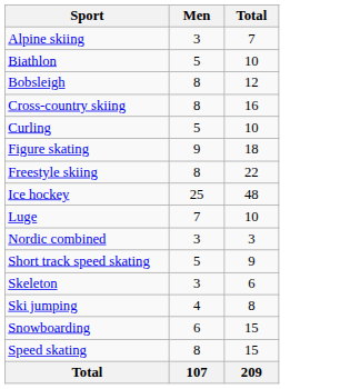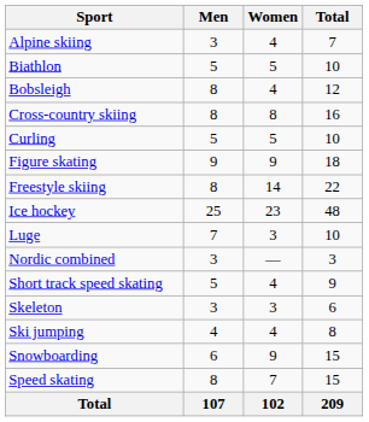 <table class="wikitable sortable" style="text-align:center;">
 <tr>
 <th width=180>Sport</th>
 <th width=55>Men</th>
+<th width=55>Women</th>
 <th width=55>Total</th>
 </tr>
 <tr>
 <td align=left><a href='#'>Alpine skiing</a></td>
 <td>3</td>
+<td>4</td>
 <td>7</td>
 </tr>
 <tr>
 <td align=left><a href='#'>Biathlon</a></td>
+<td>5</td>
 <td>5</td>
 <td>10</td>
 </tr>
 <tr>
 <td align=left><a href='#'>Bobsleigh</a></td>
 <td>8</td>
+<td>4</td>
 <td>12</td>
 </tr>
 <tr>
 <td align=left><a href='#'>Cross-country skiing</a></td>
+<td>8</td>
 <td>8</td>
 <td>16</td>
 </tr>
 <tr>
 <td align=left><a href='#'>Curling</a></td>
 <td>5</td>
+<td>5</td>
 <td>10</td>
 </tr>
 <tr>
 <td align=left><a href='#'>Figure skating</a></td>
+<td>9</td>
 <td>9</td>
 <td>18</td>
 </tr>
 <tr>
 <td align=left><a href='#'>Freestyle skiing</a></td>
 <td>8</td>
+<td>14</td>
 <td>22</td>
 </tr>
 <tr>
 <td align=left><a href='#'>Ice hockey</a></td>
 <td>25</td>
+<td>23</td>
 <td>48</td>
 </tr>
 <tr>
 <td align=left><a href='#'>Luge</a></td>
 <td>7</td>
+<td>3</td>
 <td>10</td>
 </tr>
 <tr>
 <td align=left><a href='#'>Nordic combined</a></td>
 <td>3</td>
+<td>—</td>
 <td>3</td>
 </tr>
 <tr>
 <td align=left><a href='#'>Short track speed skating</a></td>
 <td>5</td>
+<td>4</td>
 <td>9</td>
 </tr>
 <tr>
 <td align=left><a href='#'>Skeleton</a></td>
+<td>3</td>
 <td>3</td>
 <td>6</td>
 </tr>
 <tr>
 <td align=left><a href='#'>Ski jumping</a></td>
 <td>4</td>
+<td>4</td>
 <td>8</td>
 </tr>
 <tr>
 <td align=left><a href='#'>Snowboarding</a></td>
 <td>6</td>
+<td>9</td>
 <td>15</td>
 </tr>
 <tr>
 <td align=left><a href='#'>Speed skating</a></td>
 <td>8</td>
+<td>7</td>
 <td>15</td>
 </tr>
 <tr>
 <th>Total</th>
 <th>107</th>
+<th>102</th>
 <th>209</th>
 </tr>
 </table>
